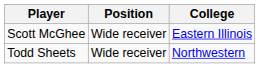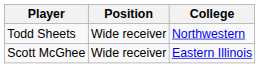 <table class="wikitable">
 <tr>
 <th>Player</th>
 <th>Position</th>
 <th>College</th>
 </tr>
 <tr>
+<td>Todd Sheets</td>
+<td>Wide receiver</td>
+<td><a href='#'>Northwestern</a></td>
+</tr>
+<tr>
 <td>Scott McGhee</td>
 <td>Wide receiver</td>
 <td><a href='#'>Eastern Illinois</a></td>
 </tr>
-<tr>
-<td>Todd Sheets</td>
-<td>Wide receiver</td>
-<td><a href='#'>Northwestern</a></td>
-</tr>
 </table>
